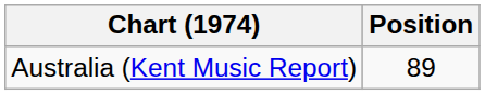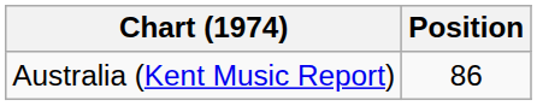 <table class="wikitable">
 <tr>
 <th>Chart (1974)</th>
 <th>Position</th>
 </tr>
 <tr>
 <td>Australia (<a href='#'>Kent Music Report</a>)</td>
-<td align="center">89</td>
+<td align="center">86</td>
 </tr>
 </table>
